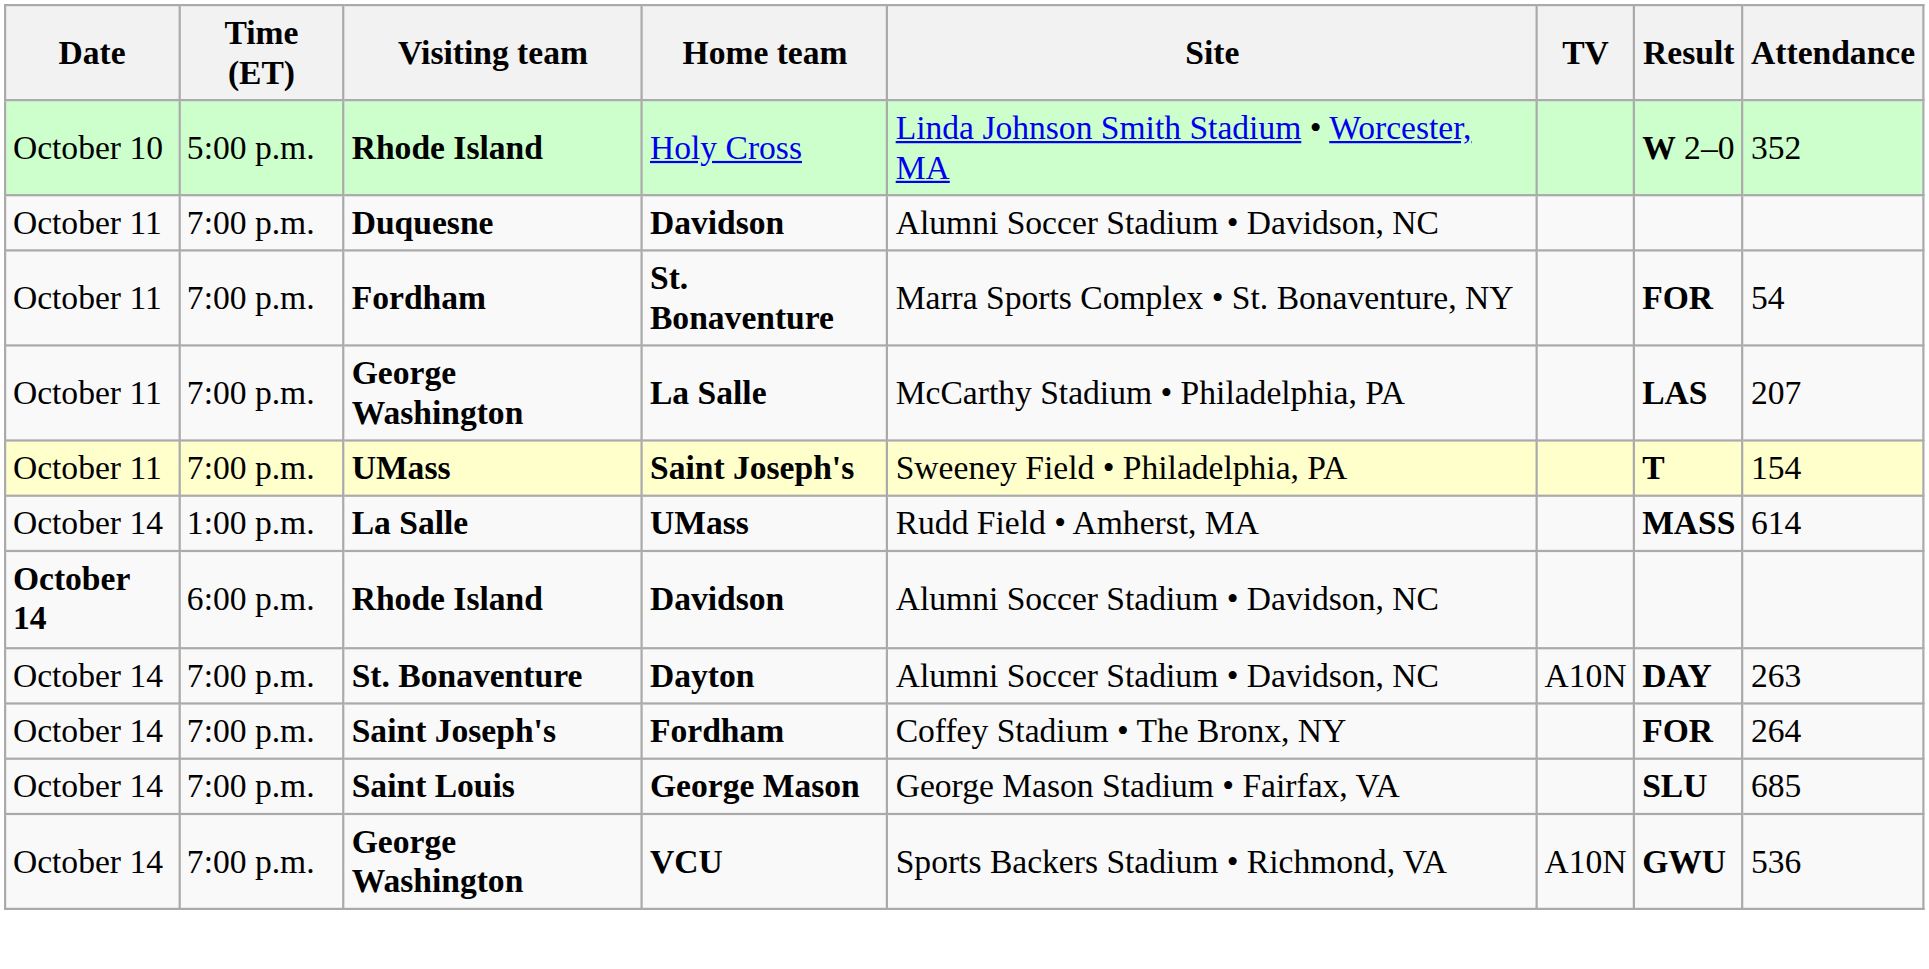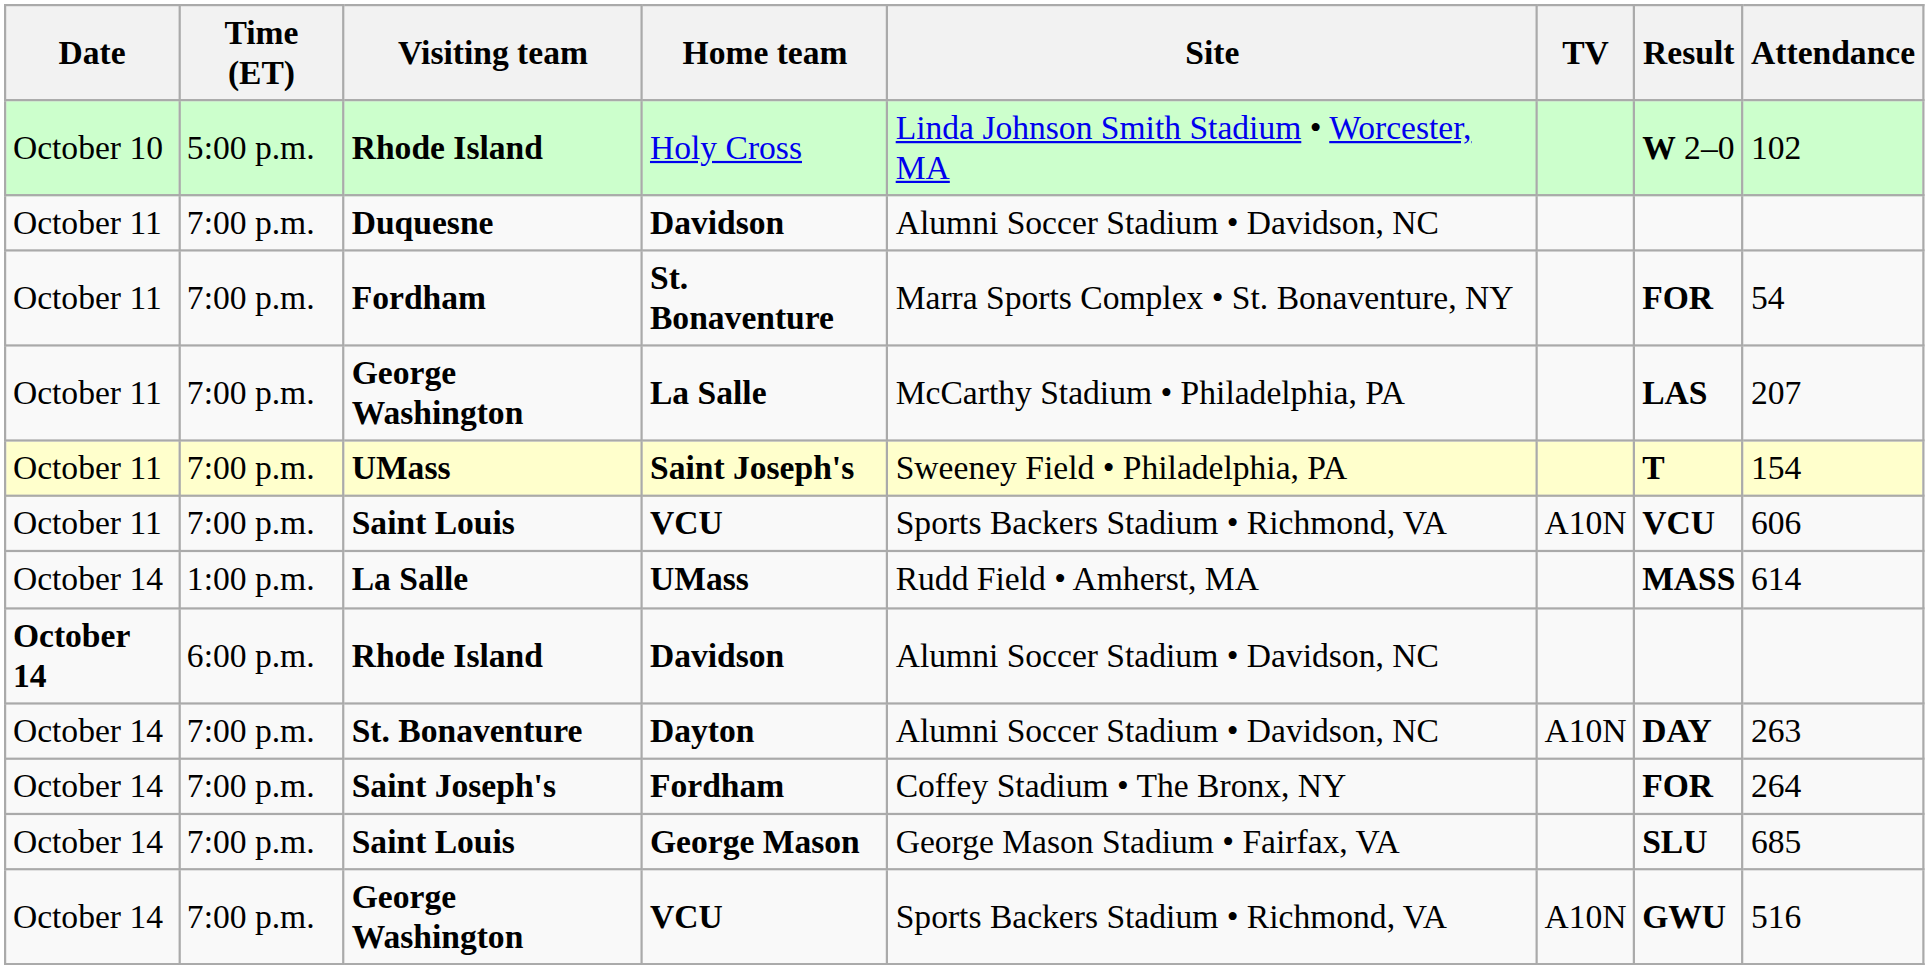 <table class="wikitable" style="font-size:95%;">
 <tr>
 <th>Date</th>
 <th>Time (ET)</th>
 <th>Visiting team</th>
 <th>Home team</th>
 <th>Site</th>
 <th>TV</th>
 <th>Result</th>
 <th>Attendance</th>
 </tr>
 <tr style="background:#cfc;">
 <td>October 10</td>
 <td>5:00 p.m.</td>
 <td><strong>Rhode Island</strong></td>
 <td><a href='#'>Holy Cross</a></td>
 <td><a href='#'>Linda Johnson Smith Stadium</a> • <a href='#'>Worcester, MA</a></td>
 <td></td>
 <td><strong>W</strong> 2–0</td>
-<td>352</td>
+<td>102</td>
 </tr>
 <tr>
 <td>October 11</td>
 <td>7:00 p.m.</td>
 <td><strong>Duquesne</strong></td>
 <td><strong>Davidson</strong></td>
 <td>Alumni Soccer Stadium • Davidson, NC</td>
 <td></td>
 <td></td>
 <td></td>
 </tr>
 <tr>
 <td>October 11</td>
 <td>7:00 p.m.</td>
 <td><strong>Fordham</strong></td>
 <td><strong>St. Bonaventure</strong></td>
 <td>Marra Sports Complex • St. Bonaventure, NY</td>
 <td></td>
 <td><strong>FOR</strong> </td>
 <td>54</td>
 </tr>
 <tr>
 <td>October 11</td>
 <td>7:00 p.m.</td>
 <td><strong>George Washington</strong></td>
 <td><strong>La Salle</strong></td>
 <td>McCarthy Stadium • Philadelphia, PA</td>
 <td></td>
 <td><strong>LAS</strong> </td>
 <td>207</td>
 </tr>
 <tr style="background:#ffc;">
 <td>October 11</td>
 <td>7:00 p.m.</td>
 <td><strong>UMass</strong></td>
 <td><strong>Saint Joseph's</strong></td>
 <td>Sweeney Field • Philadelphia, PA</td>
 <td></td>
 <td><strong>T</strong> </td>
 <td>154</td>
+</tr>
+<tr>
+<td>October 11</td>
+<td>7:00 p.m.</td>
+<td><strong>Saint Louis</strong></td>
+<td><strong>VCU</strong></td>
+<td>Sports Backers Stadium • Richmond, VA</td>
+<td>A10N</td>
+<td><strong>VCU</strong> </td>
+<td>606</td>
 </tr>
 <tr>
 <td>October 14</td>
 <td>1:00 p.m.</td>
 <td><strong>La Salle</strong></td>
 <td><strong>UMass</strong></td>
 <td>Rudd Field • Amherst, MA</td>
 <td></td>
 <td><strong>MASS</strong> </td>
 <td>614</td>
 </tr>
 <tr>
 <td><strong>October 14</strong></td>
 <td>6:00 p.m.</td>
 <td><strong>Rhode Island</strong></td>
 <td><strong>Davidson</strong></td>
 <td>Alumni Soccer Stadium • Davidson, NC</td>
 <td></td>
 <td></td>
 <td></td>
 </tr>
 <tr>
 <td>October 14</td>
 <td>7:00 p.m.</td>
 <td><strong>St. Bonaventure</strong></td>
 <td><strong>Dayton</strong></td>
 <td>Alumni Soccer Stadium • Davidson, NC</td>
 <td>A10N</td>
 <td><strong>DAY</strong> </td>
 <td>263</td>
 </tr>
 <tr>
 <td>October 14</td>
 <td>7:00 p.m.</td>
 <td><strong>Saint Joseph's</strong></td>
 <td><strong>Fordham</strong></td>
 <td>Coffey Stadium • The Bronx, NY</td>
 <td></td>
 <td><strong>FOR</strong> </td>
 <td>264</td>
 </tr>
 <tr>
 <td>October 14</td>
 <td>7:00 p.m.</td>
 <td><strong>Saint Louis</strong></td>
 <td><strong>George Mason</strong></td>
 <td>George Mason Stadium • Fairfax, VA</td>
 <td></td>
 <td><strong>SLU</strong> </td>
 <td>685</td>
 </tr>
 <tr>
 <td>October 14</td>
 <td>7:00 p.m.</td>
 <td><strong>George Washington</strong></td>
 <td><strong>VCU</strong></td>
 <td>Sports Backers Stadium • Richmond, VA</td>
 <td>A10N</td>
 <td><strong>GWU</strong> </td>
-<td>536</td>
+<td>516</td>
 </tr>
 <tr>
 </tr>
 </table>
